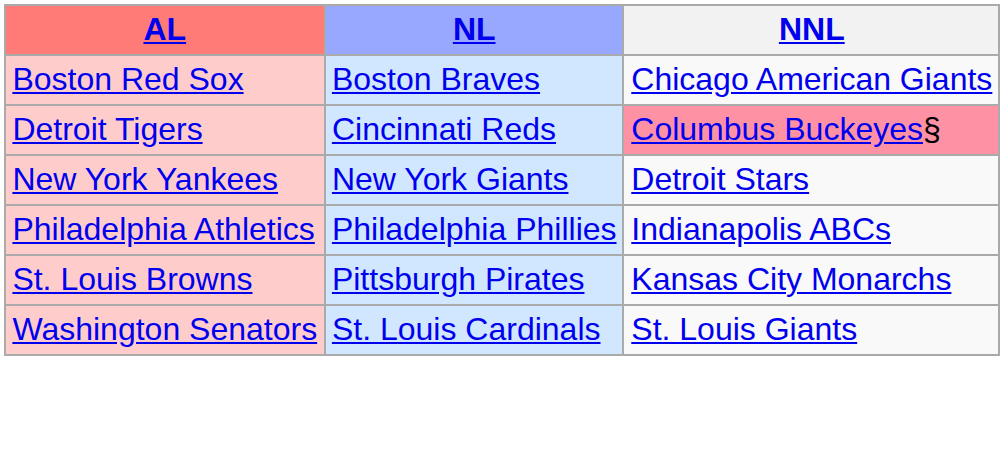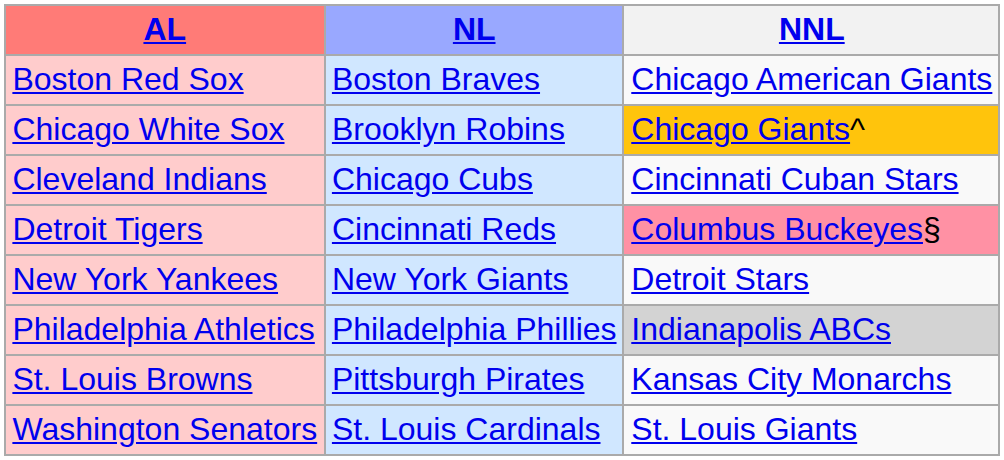 <table class="wikitable" style="font-size:100%;line-height:1.1;">
 <tr>
 <th style="background-color: #FF7B77;"><a href='#'>AL</a></th>
 <th style="background-color: #99A8FF;"><a href='#'>NL</a></th>
 <th><a href='#'>NNL</a></th>
 </tr>
 <tr>
 <td style="background-color: #FFCCCC;"><a href='#'>Boston Red Sox</a></td>
 <td style="background-color: #D0E7FF;"><a href='#'>Boston Braves</a></td>
 <td><a href='#'>Chicago American Giants</a></td>
+</tr>
+<tr>
+<td style="background-color: #FFCCCC;"><a href='#'>Chicago White Sox</a></td>
+<td style="background-color: #D0E7FF;"><a href='#'>Brooklyn Robins</a></td>
+<td style="background-color: #FFC40C;"><a href='#'>Chicago Giants</a>^</td>
+</tr>
+<tr>
+<td style="background-color: #FFCCCC;"><a href='#'>Cleveland Indians</a></td>
+<td style="background-color: #D0E7FF;"><a href='#'>Chicago Cubs</a></td>
+<td><a href='#'>Cincinnati Cuban Stars</a></td>
 </tr>
 <tr>
 <td style="background-color: #FFCCCC;"><a href='#'>Detroit Tigers</a></td>
 <td style="background-color: #D0E7FF;"><a href='#'>Cincinnati Reds</a></td>
 <td style="background-color: #FF91A4;"><a href='#'>Columbus Buckeyes</a>§</td>
 </tr>
 <tr>
 <td style="background-color: #FFCCCC;"><a href='#'>New York Yankees</a></td>
 <td style="background-color: #D0E7FF;"><a href='#'>New York Giants</a></td>
 <td><a href='#'>Detroit Stars</a></td>
 </tr>
 <tr>
 <td style="background-color: #FFCCCC;"><a href='#'>Philadelphia Athletics</a></td>
 <td style="background-color: #D0E7FF;"><a href='#'>Philadelphia Phillies</a></td>
-<td><a href='#'>Indianapolis ABCs</a></td>
+<td style="background: lightgrey;"><a href='#'>Indianapolis ABCs</a></td>
 </tr>
 <tr>
 <td style="background-color: #FFCCCC;"><a href='#'>St. Louis Browns</a></td>
 <td style="background-color: #D0E7FF;"><a href='#'>Pittsburgh Pirates</a></td>
 <td><a href='#'>Kansas City Monarchs</a></td>
 </tr>
 <tr>
 <td style="background-color: #FFCCCC;"><a href='#'>Washington Senators</a></td>
 <td style="background-color: #D0E7FF;"><a href='#'>St. Louis Cardinals</a></td>
 <td><a href='#'>St. Louis Giants</a></td>
 </tr>
 </table>
